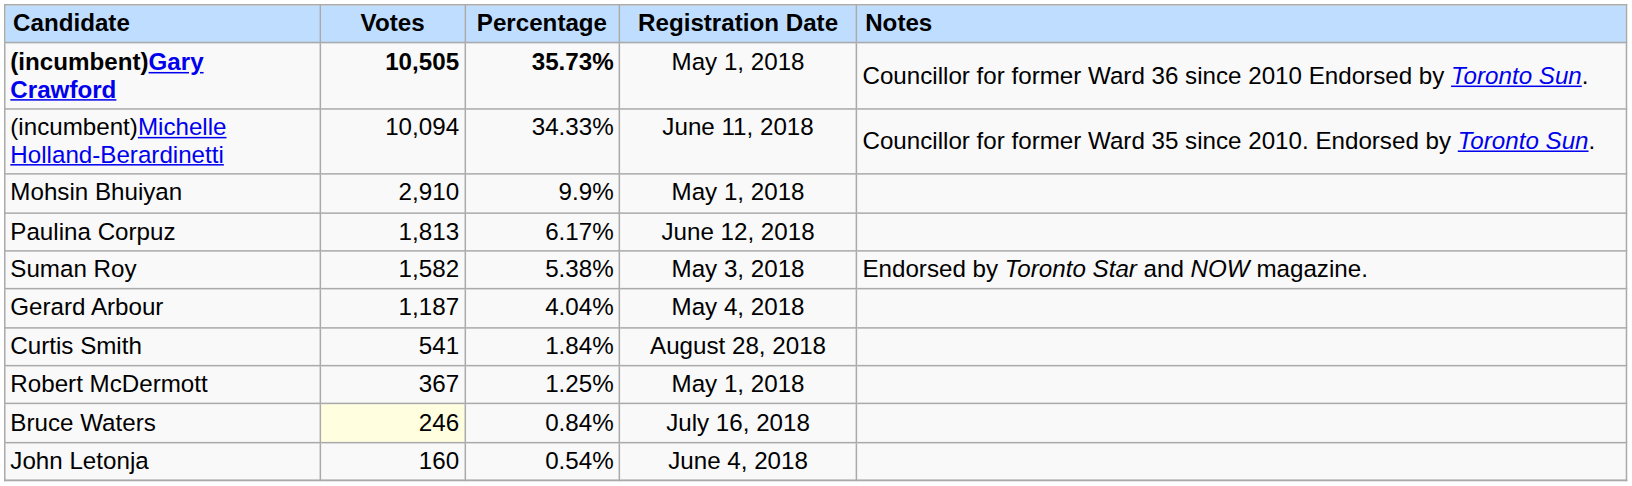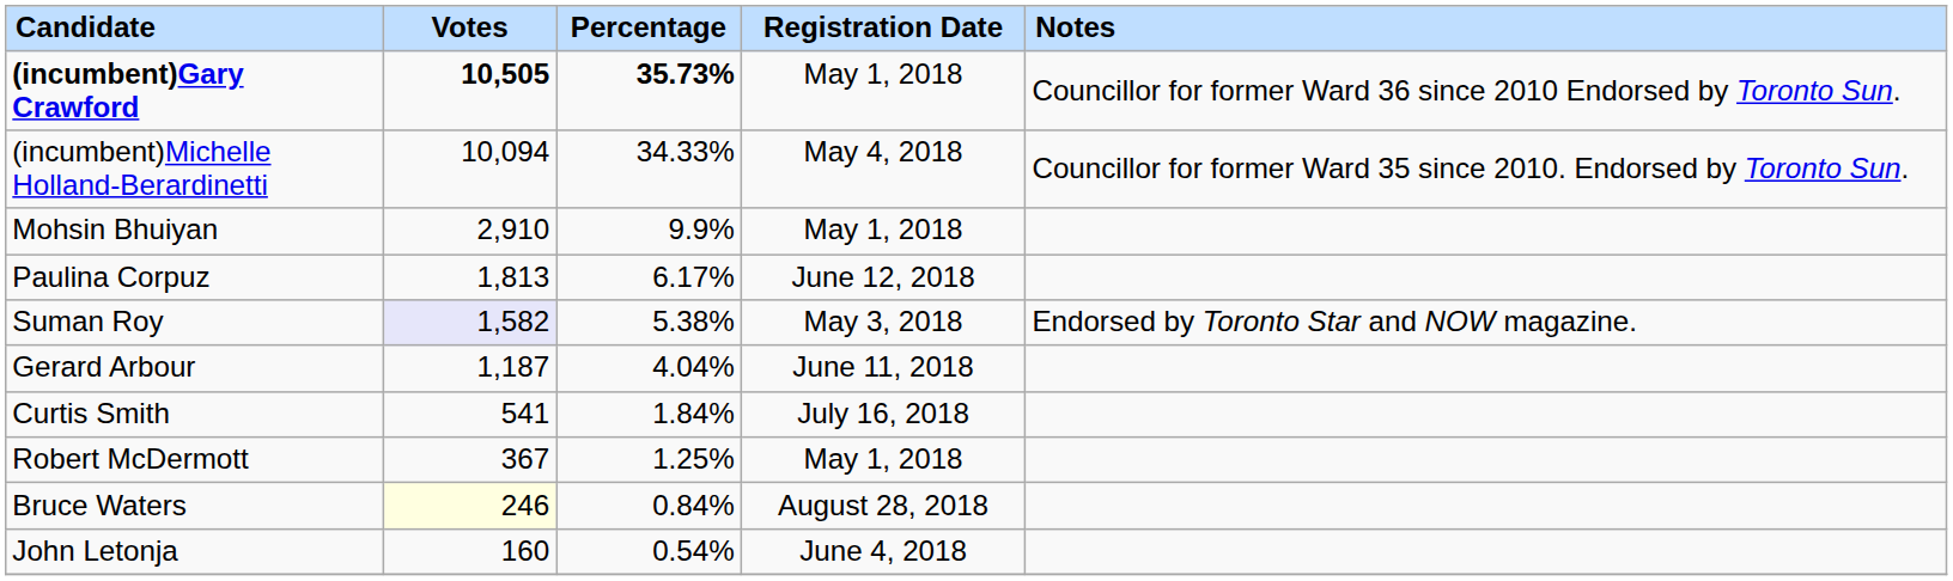 <table class="sortable wikitable">
 <tr>
 <th scope="col" style="background-color:#bfdeff;width:200px;text-align:left;padding-left:5px;">Candidate</th>
 <th scope="col" style="background-color:#bfdeff;width:88px;">Votes</th>
 <th scope="col" style="background-color:#bfdeff;width:95px;">Percentage</th>
 <th scope="col" style="background-color:#bfdeff;width:150px;">Registration Date</th>
 <th scope="col" style="background-color:#bfdeff;width:500px;text-align:left;padding-left:5px;">Notes</th>
 </tr>
 <tr>
 <td valign="top"><strong>(incumbent)<a href='#'>Gary Crawford</a></strong></td>
 <td valign="top" align="right"><strong>10,505</strong></td>
 <td valign="top" align="right"><strong>35.73%</strong></td>
 <td valign="top" align="center">May 1, 2018</td>
 <td>Councillor for former Ward 36 since 2010 Endorsed by <em><a href='#'>Toronto Sun</a></em>.</td>
 </tr>
 <tr>
 <td valign="top">(incumbent)<a href='#'>Michelle Holland-Berardinetti</a></td>
 <td valign="top" align="right">10,094</td>
 <td valign="top" align="right">34.33%</td>
-<td valign="top" align="center">June 11, 2018</td>
+<td valign="top" align="center">May 4, 2018</td>
 <td>Councillor for former Ward 35 since 2010. Endorsed by <em><a href='#'>Toronto Sun</a></em>.</td>
 </tr>
 <tr>
 <td valign="top">Mohsin Bhuiyan</td>
 <td valign="top" align="right">2,910</td>
 <td valign="top" align="right">9.9%</td>
 <td valign="top" align="center">May 1, 2018</td>
 <td></td>
 </tr>
 <tr>
 <td valign="top">Paulina Corpuz</td>
 <td valign="top" align="right">1,813</td>
 <td valign="top" align="right">6.17%</td>
 <td valign="top" align="center">June 12, 2018</td>
 <td></td>
 </tr>
 <tr>
 <td valign="top">Suman Roy</td>
-<td valign="top" align="right">1,582</td>
+<td valign="top" align="right" style="background: lavender;">1,582</td>
 <td valign="top" align="right">5.38%</td>
 <td valign="top" align="center">May 3, 2018</td>
 <td>Endorsed by <em>Toronto Star</em> and <em>NOW</em> magazine.</td>
 </tr>
 <tr>
 <td valign="top">Gerard Arbour</td>
 <td valign="top" align="right">1,187</td>
 <td valign="top" align="right">4.04%</td>
-<td valign="top" align="center">May 4, 2018</td>
+<td valign="top" align="center">June 11, 2018</td>
 <td></td>
 </tr>
 <tr>
 <td valign="top">Curtis Smith</td>
 <td valign="top" align="right">541</td>
 <td valign="top" align="right">1.84%</td>
-<td valign="top" align="center">August 28, 2018</td>
+<td valign="top" align="center">July 16, 2018</td>
 <td></td>
 </tr>
 <tr>
 <td valign="top">Robert McDermott</td>
 <td valign="top" align="right">367</td>
 <td valign="top" align="right">1.25%</td>
 <td valign="top" align="center">May 1, 2018</td>
 <td></td>
 </tr>
 <tr>
 <td valign="top">Bruce Waters</td>
 <td valign="top" align="right" style="background: lightyellow;">246</td>
 <td valign="top" align="right">0.84%</td>
-<td valign="top" align="center">July 16, 2018</td>
+<td valign="top" align="center">August 28, 2018</td>
 <td></td>
 </tr>
 <tr>
 <td valign="top">John Letonja</td>
 <td valign="top" align="right">160</td>
 <td valign="top" align="right">0.54%</td>
 <td valign="top" align="center">June 4, 2018</td>
 <td></td>
 </tr>
 <tr>
 </tr>
 </table>
